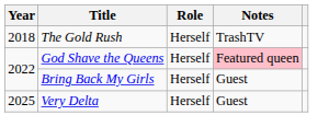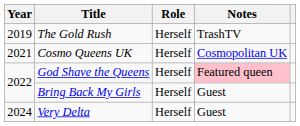 <table class="wikitable plainrowheaders sortable">
 <tr>
 <th scope="col">Year</th>
 <th scope="col">Title</th>
 <th scope="col">Role</th>
 <th scope="col">Notes</th>
 <th style="text-align: center;" class="unsortable"></th>
 </tr>
 <tr>
-<td>2018</td>
+<td>2019</td>
 <td><em>The Gold Rush</em></td>
 <td>Herself</td>
 <td>TrashTV</td>
+<td></td>
+</tr>
+<tr>
+<td>2021</td>
+<td><em>Cosmo Queens UK</em></td>
+<td>Herself</td>
+<td><a href='#'>Cosmopolitan UK</a></td>
 <td></td>
 </tr>
 <tr>
 <td rowspan="2">2022</td>
 <td><em><a href='#'>God Shave the Queens</a></em></td>
 <td>Herself</td>
 <td style="background: pink;">Featured queen</td>
 <td></td>
 </tr>
 <tr>
 <td><em><a href='#'>Bring Back My Girls</a></em></td>
 <td>Herself</td>
 <td>Guest</td>
 <td style="text-align: center;"></td>
 </tr>
 <tr>
-<td>2025</td>
+<td>2024</td>
 <td><em><a href='#'>Very Delta</a></em></td>
 <td>Herself</td>
 <td>Guest</td>
 <td></td>
 </tr>
 </table>
